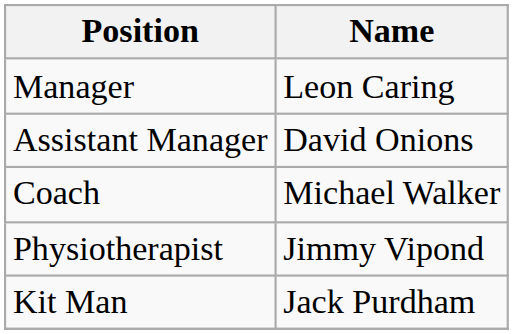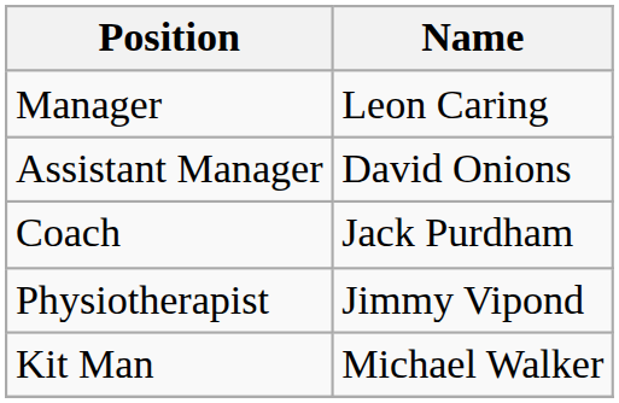 <table class="wikitable">
 <tr>
 <th>Position</th>
 <th>Name</th>
 </tr>
 <tr>
 <td>Manager</td>
 <td>Leon Caring</td>
 </tr>
 <tr>
 <td>Assistant Manager</td>
 <td>David Onions</td>
 </tr>
 <tr>
 <td>Coach</td>
-<td>Michael Walker</td>
+<td>Jack Purdham</td>
 </tr>
 <tr>
 <td>Physiotherapist</td>
 <td>Jimmy Vipond</td>
 </tr>
 <tr>
 <td>Kit Man</td>
-<td>Jack Purdham</td>
+<td>Michael Walker</td>
 </tr>
 <tr>
 </tr>
 </table>
